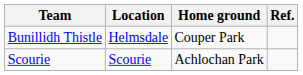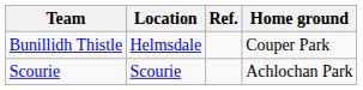 <table class="wikitable sortable">
 <tr>
 <th>Team</th>
 <th>Location</th>
+<th>Ref.</th>
 <th>Home ground</th>
-<th>Ref.</th>
 </tr>
 <tr>
 <td><a href='#'>Bunillidh Thistle</a></td>
 <td><a href='#'>Helmsdale</a></td>
+<td></td>
 <td>Couper Park</td>
-<td></td>
 </tr>
 <tr>
 <td><a href='#'>Scourie</a></td>
 <td><a href='#'>Scourie</a></td>
+<td></td>
 <td>Achlochan Park</td>
-<td></td>
 </tr>
 </table>
